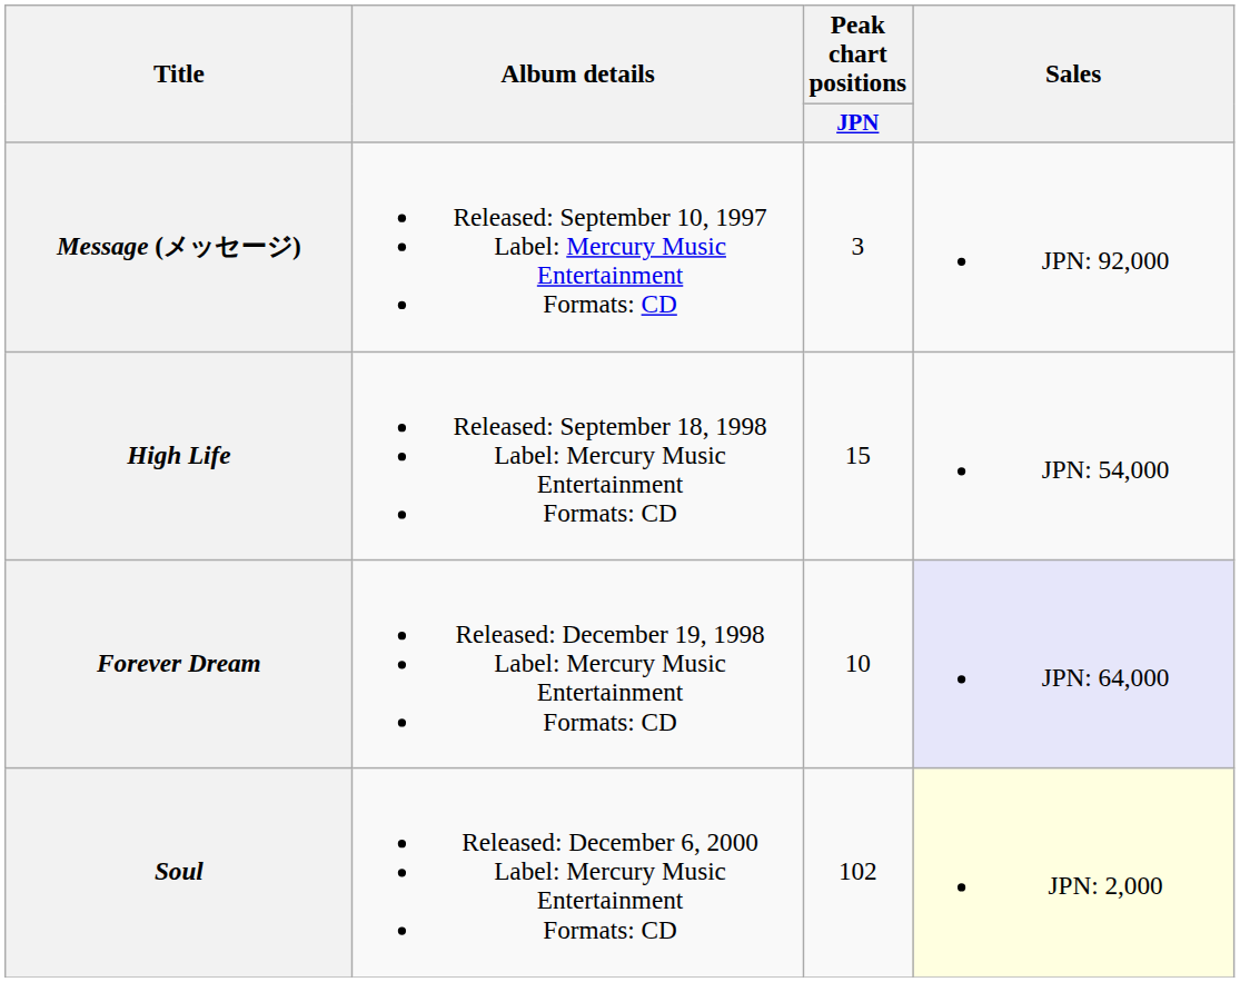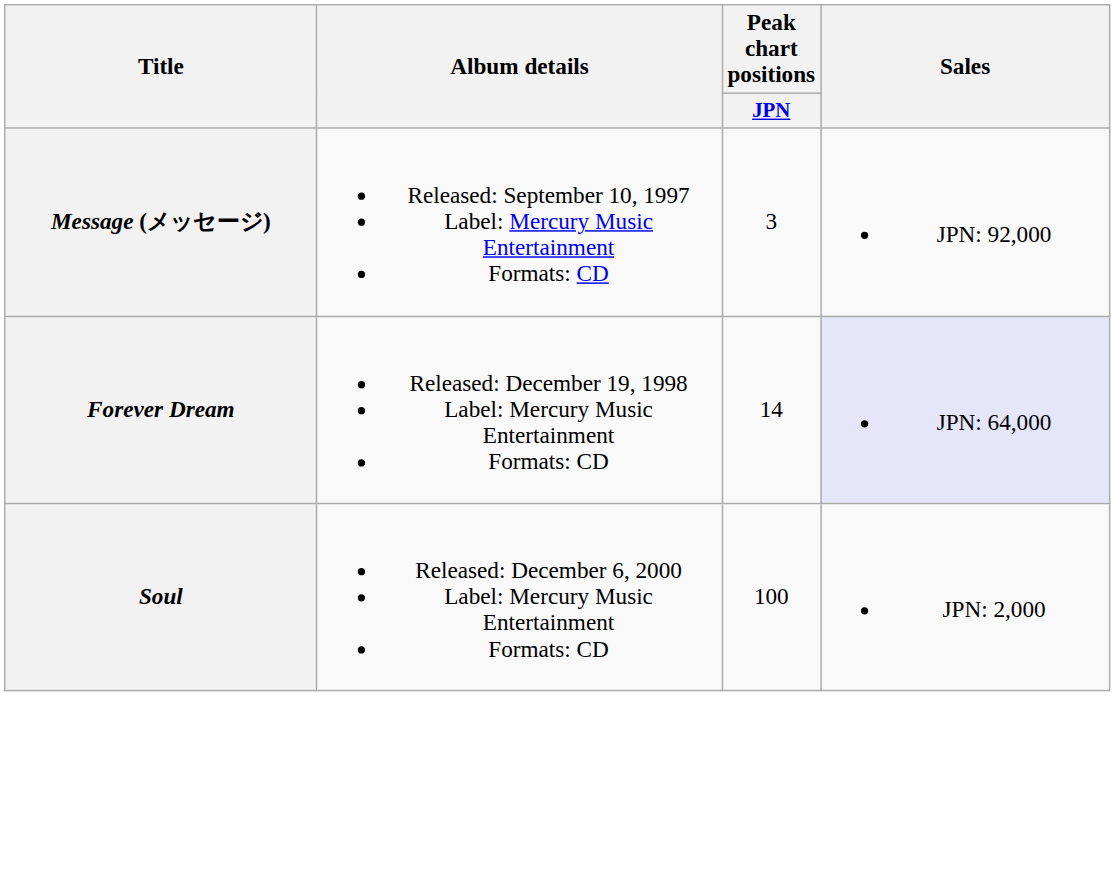 <table class="wikitable plainrowheaders" style="text-align:center;">
 <tr>
 <th scope="col" rowspan="2" style="width:13em;">Title</th>
 <th scope="col" rowspan="2" style="width:17em;">Album details</th>
 <th scope="col" colspan="1">Peak chart positions</th>
 <th scope="col" rowspan="2" style="width:12em;">Sales</th>
 </tr>
 <tr>
 <th scope="col" style="width:2.5em;font-size:90%;"><a href='#'>JPN</a><br></th>
 </tr>
 <tr>
 <th scope="row"><em>Message</em> (メッセージ)</th>
 <td><br><ul><li>Released: September 10, 1997</li><li>Label: <a href='#'>Mercury Music Entertainment</a></li><li>Formats: <a href='#'>CD</a></li></ul></td>
 <td>3</td>
 <td><br><ul><li>JPN: 92,000</li></ul></td>
 </tr>
 <tr>
-<th scope="row"><em>High Life</em></th>
-<td><br><ul><li>Released: September 18, 1998</li><li>Label: Mercury Music Entertainment</li><li>Formats: CD</li></ul></td>
-<td>15</td>
-<td><br><ul><li>JPN: 54,000</li></ul></td>
-</tr>
-<tr>
 <th scope="row"><em>Forever Dream</em></th>
 <td><br><ul><li>Released: December 19, 1998</li><li>Label: Mercury Music Entertainment</li><li>Formats: CD</li></ul></td>
-<td>10</td>
+<td>14</td>
 <td style="background: lavender;"><br><ul><li>JPN: 64,000</li></ul></td>
 </tr>
 <tr>
 <th scope="row"><em>Soul</em></th>
 <td><br><ul><li>Released: December 6, 2000</li><li>Label: Mercury Music Entertainment</li><li>Formats: CD</li></ul></td>
-<td>102</td>
-<td style="background: lightyellow;"><br><ul><li>JPN: 2,000</li></ul></td>
+<td>100</td>
+<td><br><ul><li>JPN: 2,000</li></ul></td>
 </tr>
 </table>
